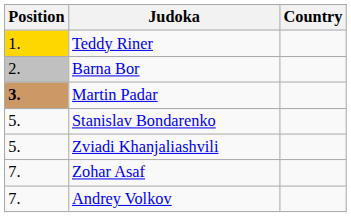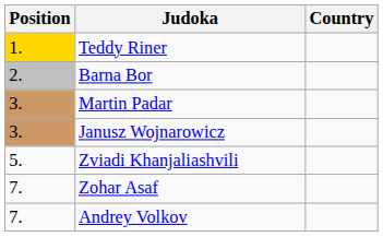 <table class=wikitable>
 <tr>
 <th width=10>Position</th>
 <th width=200>Judoka</th>
 <th>Country</th>
 </tr>
 <tr>
 <td bgcolor=gold>1.</td>
 <td><a href='#'>Teddy Riner</a></td>
 <td></td>
 </tr>
 <tr>
 <td bgcolor="silver">2.</td>
 <td><a href='#'>Barna Bor</a></td>
 <td></td>
 </tr>
 <tr>
-<td bgcolor="CC9966"><strong>3.</strong></td>
+<td bgcolor="CC9966">3.</td>
 <td><a href='#'>Martin Padar</a></td>
 <td></td>
 </tr>
 <tr>
-<td>5.</td>
-<td><a href='#'>Stanislav Bondarenko</a></td>
+<td bgcolor="CC9966">3.</td>
+<td><a href='#'>Janusz Wojnarowicz</a></td>
 <td></td>
 </tr>
 <tr>
 <td>5.</td>
 <td><a href='#'>Zviadi Khanjaliashvili</a></td>
 <td></td>
 </tr>
 <tr>
 <td>7.</td>
 <td><a href='#'>Zohar Asaf</a></td>
 <td></td>
 </tr>
 <tr>
 <td>7.</td>
 <td><a href='#'>Andrey Volkov</a></td>
 <td></td>
 </tr>
 </table>
